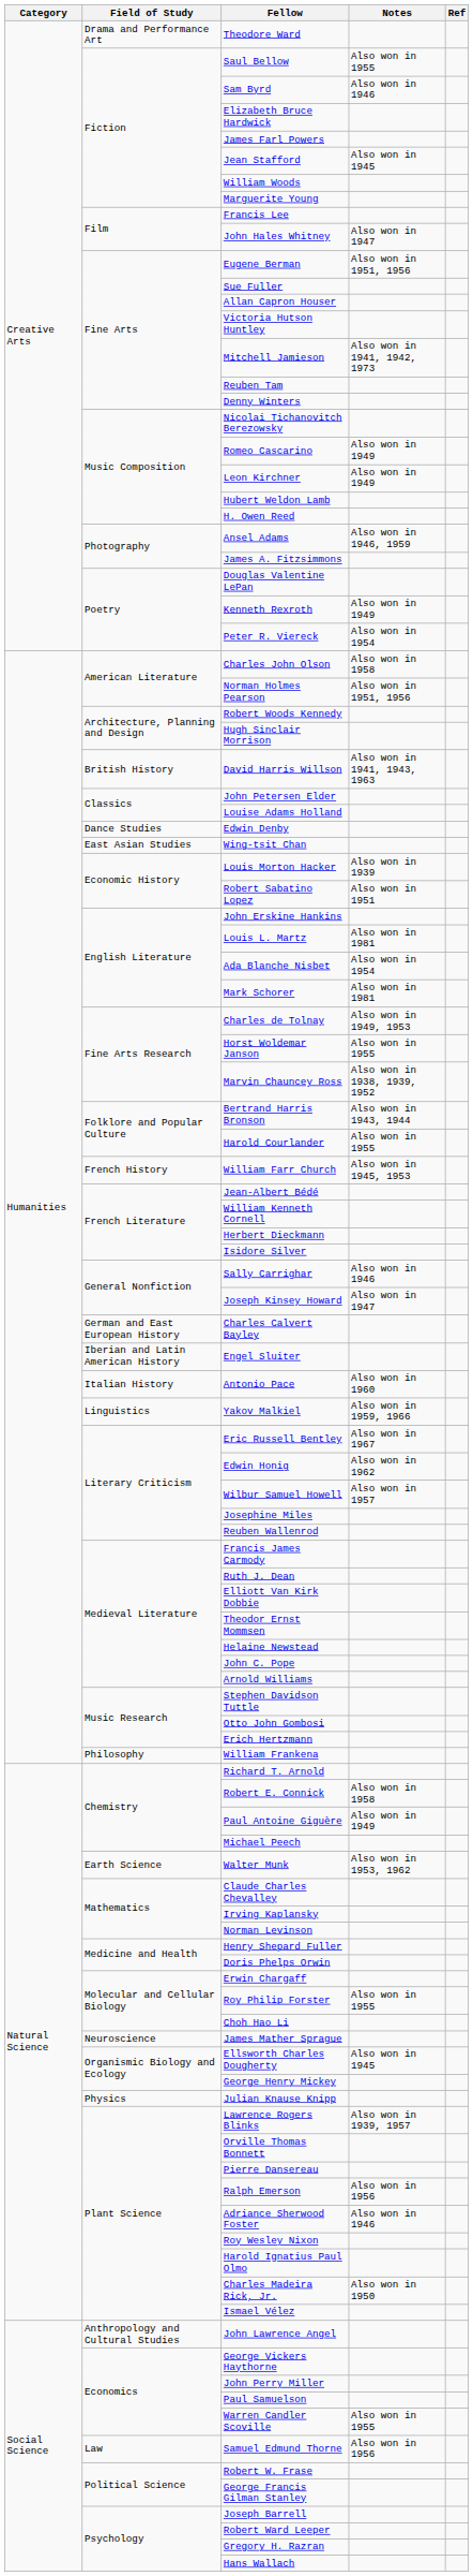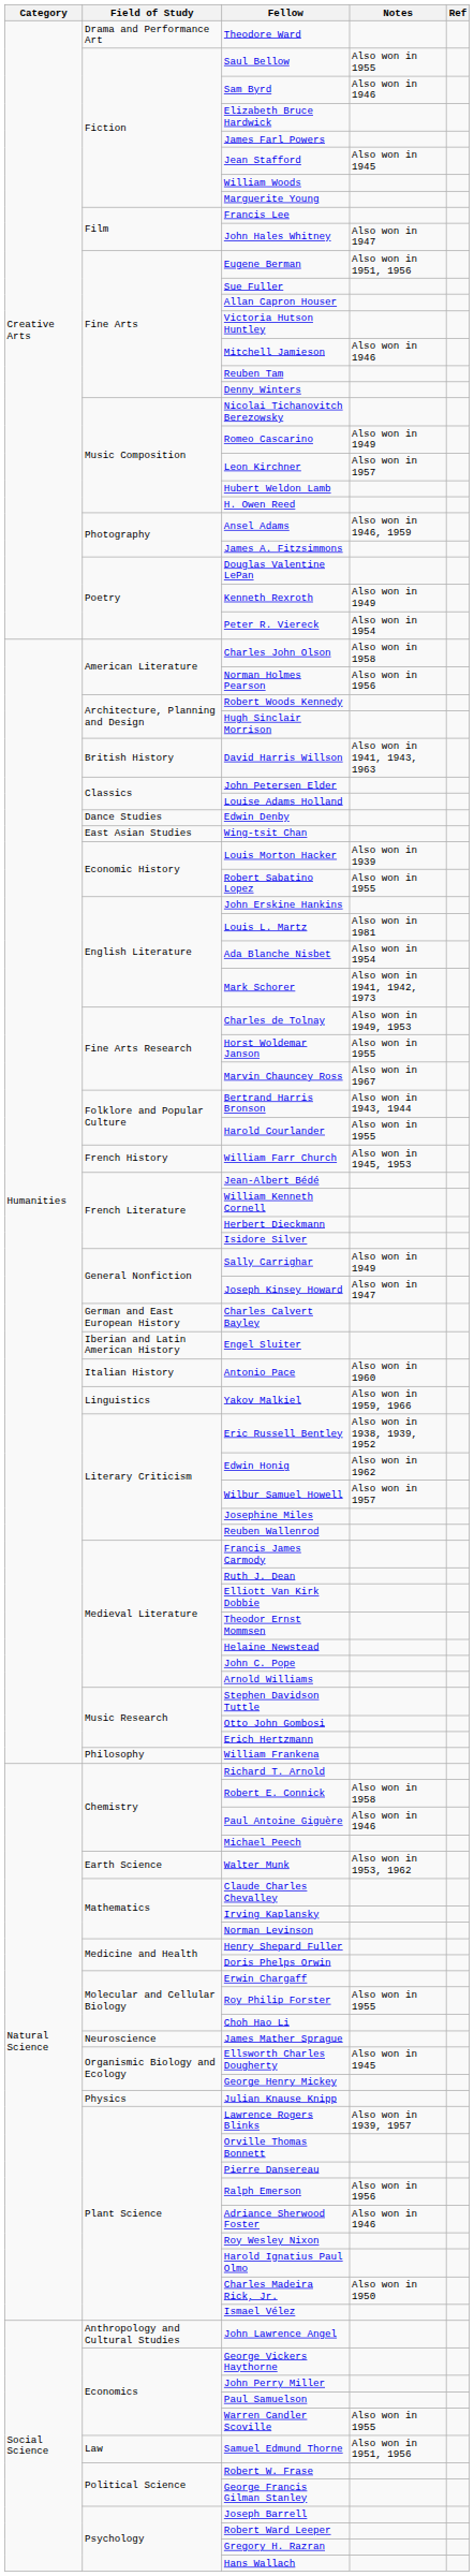 <table class="wikitable sortable static-row-numbers static-row-header-text">
 <tr>
 <th>Category</th>
 <th>Field of Study</th>
 <th>Fellow</th>
 <th>Notes</th>
 <th class="unsortable">Ref</th>
 </tr>
 <tr>
 <td rowspan="27">Creative Arts</td>
 <td>Drama and Performance Art</td>
 <td><a href='#'>Theodore Ward</a></td>
 <td></td>
 <td></td>
 </tr>
 <tr>
 <td rowspan="7">Fiction</td>
 <td><a href='#'>Saul Bellow</a></td>
 <td>Also won in 1955</td>
 <td></td>
 </tr>
 <tr>
 <td><a href='#'>Sam Byrd</a></td>
 <td>Also won in 1946</td>
 <td></td>
 </tr>
 <tr>
 <td><a href='#'>Elizabeth Bruce Hardwick</a></td>
 <td></td>
 <td></td>
 </tr>
 <tr>
 <td><a href='#'>James Farl Powers</a></td>
 <td></td>
 <td></td>
 </tr>
 <tr>
 <td><a href='#'>Jean Stafford</a></td>
 <td>Also won in 1945</td>
 <td></td>
 </tr>
 <tr>
 <td><a href='#'>William Woods</a></td>
 <td></td>
 <td></td>
 </tr>
 <tr>
 <td><a href='#'>Marguerite Young</a></td>
 <td></td>
 <td></td>
 </tr>
 <tr>
 <td rowspan="2">Film</td>
 <td><a href='#'>Francis Lee</a></td>
 <td></td>
 <td></td>
 </tr>
 <tr>
 <td><a href='#'>John Hales Whitney</a></td>
 <td>Also won in 1947</td>
 <td></td>
 </tr>
 <tr>
 <td rowspan="7">Fine Arts</td>
 <td><a href='#'>Eugene Berman</a></td>
 <td>Also won in 1951, 1956</td>
 <td></td>
 </tr>
 <tr>
 <td><a href='#'>Sue Fuller</a></td>
 <td></td>
 <td></td>
 </tr>
 <tr>
 <td><a href='#'>Allan Capron Houser</a></td>
 <td></td>
 <td></td>
 </tr>
 <tr>
 <td><a href='#'>Victoria Hutson Huntley</a></td>
 <td></td>
 <td></td>
 </tr>
 <tr>
 <td><a href='#'>Mitchell Jamieson</a></td>
-<td>Also won in 1941, 1942, 1973</td>
+<td>Also won in 1946</td>
 <td></td>
 </tr>
 <tr>
 <td><a href='#'>Reuben Tam</a></td>
 <td></td>
 <td></td>
 </tr>
 <tr>
 <td><a href='#'>Denny Winters</a></td>
 <td></td>
 <td></td>
 </tr>
 <tr>
 <td rowspan="5">Music Composition</td>
 <td><a href='#'>Nicolai Tichanovitch Berezowsky</a></td>
 <td></td>
 <td></td>
 </tr>
 <tr>
 <td><a href='#'>Romeo Cascarino</a></td>
 <td>Also won in 1949</td>
 <td></td>
 </tr>
 <tr>
 <td><a href='#'>Leon Kirchner</a></td>
-<td>Also won in 1949</td>
+<td>Also won in 1957</td>
 <td></td>
 </tr>
 <tr>
 <td><a href='#'>Hubert Weldon Lamb</a></td>
 <td></td>
 <td></td>
 </tr>
 <tr>
 <td><a href='#'>H. Owen Reed</a></td>
 <td></td>
 <td></td>
 </tr>
 <tr>
 <td rowspan="2">Photography</td>
 <td><a href='#'>Ansel Adams</a></td>
 <td>Also won in 1946, 1959</td>
 <td></td>
 </tr>
 <tr>
 <td><a href='#'>James A. Fitzsimmons</a></td>
 <td></td>
 <td></td>
 </tr>
 <tr>
 <td rowspan="3">Poetry</td>
 <td><a href='#'>Douglas Valentine LePan</a></td>
 <td></td>
 <td></td>
 </tr>
 <tr>
 <td><a href='#'>Kenneth Rexroth</a></td>
 <td>Also won in 1949</td>
 <td></td>
 </tr>
 <tr>
 <td><a href='#'>Peter R. Viereck</a></td>
 <td>Also won in 1954</td>
 <td></td>
 </tr>
 <tr>
 <td rowspan="47">Humanities</td>
 <td rowspan="2">American Literature</td>
 <td><a href='#'>Charles John Olson</a></td>
 <td>Also won in 1958</td>
 <td></td>
 </tr>
 <tr>
 <td><a href='#'>Norman Holmes Pearson</a></td>
-<td>Also won in 1951, 1956</td>
+<td>Also won in 1956</td>
 <td></td>
 </tr>
 <tr>
 <td rowspan="2">Architecture, Planning and Design</td>
 <td><a href='#'>Robert Woods Kennedy</a></td>
 <td></td>
 <td></td>
 </tr>
 <tr>
 <td><a href='#'>Hugh Sinclair Morrison</a></td>
 <td></td>
 <td></td>
 </tr>
 <tr>
 <td>British History</td>
 <td><a href='#'>David Harris Willson</a></td>
 <td>Also won in 1941, 1943, 1963</td>
 <td></td>
 </tr>
 <tr>
 <td rowspan="2">Classics</td>
 <td><a href='#'>John Petersen Elder</a></td>
 <td></td>
 <td></td>
 </tr>
 <tr>
 <td><a href='#'>Louise Adams Holland</a></td>
 <td></td>
 <td></td>
 </tr>
 <tr>
 <td>Dance Studies</td>
 <td><a href='#'>Edwin Denby</a></td>
 <td></td>
 <td></td>
 </tr>
 <tr>
 <td>East Asian Studies</td>
 <td><a href='#'>Wing-tsit Chan</a></td>
 <td></td>
 <td></td>
 </tr>
 <tr>
 <td rowspan="2">Economic History</td>
 <td><a href='#'>Louis Morton Hacker</a></td>
 <td>Also won in 1939</td>
 <td></td>
 </tr>
 <tr>
 <td><a href='#'>Robert Sabatino Lopez</a></td>
-<td>Also won in 1951</td>
+<td>Also won in 1955</td>
 <td></td>
 </tr>
 <tr>
 <td rowspan="4">English Literature</td>
 <td><a href='#'>John Erskine Hankins</a></td>
 <td></td>
 <td></td>
 </tr>
 <tr>
 <td><a href='#'>Louis L. Martz</a></td>
 <td>Also won in 1981</td>
 <td></td>
 </tr>
 <tr>
 <td><a href='#'>Ada Blanche Nisbet</a></td>
 <td>Also won in 1954</td>
 <td></td>
 </tr>
 <tr>
 <td><a href='#'>Mark Schorer</a></td>
-<td>Also won in 1981</td>
+<td>Also won in 1941, 1942, 1973</td>
 <td></td>
 </tr>
 <tr>
 <td rowspan="3">Fine Arts Research</td>
 <td><a href='#'>Charles de Tolnay</a></td>
 <td>Also won in 1949, 1953</td>
 <td></td>
 </tr>
 <tr>
 <td><a href='#'>Horst Woldemar Janson</a></td>
 <td>Also won in 1955</td>
 <td></td>
 </tr>
 <tr>
 <td><a href='#'>Marvin Chauncey Ross</a></td>
-<td>Also won in 1938, 1939, 1952</td>
+<td>Also won in 1967</td>
 <td></td>
 </tr>
 <tr>
 <td rowspan="2">Folklore and Popular Culture</td>
 <td><a href='#'>Bertrand Harris Bronson</a></td>
 <td>Also won in 1943, 1944</td>
 <td></td>
 </tr>
 <tr>
 <td><a href='#'>Harold Courlander</a></td>
 <td>Also won in 1955</td>
 <td></td>
 </tr>
 <tr>
 <td>French History</td>
 <td><a href='#'>William Farr Church</a></td>
 <td>Also won in 1945, 1953</td>
 <td></td>
 </tr>
 <tr>
 <td rowspan="4">French Literature</td>
 <td><a href='#'>Jean-Albert Bédé</a></td>
 <td></td>
 <td></td>
 </tr>
 <tr>
 <td><a href='#'>William Kenneth Cornell</a></td>
 <td></td>
 <td></td>
 </tr>
 <tr>
 <td><a href='#'>Herbert Dieckmann</a>    </td>
 <td></td>
 <td></td>
 </tr>
 <tr>
 <td><a href='#'>Isidore Silver</a> </td>
 <td></td>
 <td></td>
 </tr>
 <tr>
 <td rowspan="2">General Nonfiction</td>
 <td><a href='#'>Sally Carrighar</a></td>
-<td>Also won in 1946</td>
+<td>Also won in 1949</td>
 <td></td>
 </tr>
 <tr>
 <td><a href='#'>Joseph Kinsey Howard</a></td>
 <td>Also won in 1947</td>
 <td></td>
 </tr>
 <tr>
 <td>German and East European History</td>
 <td><a href='#'>Charles Calvert Bayley</a></td>
 <td></td>
 <td></td>
 </tr>
 <tr>
 <td>Iberian and Latin American History</td>
 <td><a href='#'>Engel Sluiter</a></td>
 <td></td>
 <td></td>
 </tr>
 <tr>
 <td>Italian History</td>
 <td><a href='#'>Antonio Pace</a></td>
 <td>Also won in 1960</td>
 <td></td>
 </tr>
 <tr>
 <td>Linguistics</td>
 <td><a href='#'>Yakov Malkiel</a></td>
 <td>Also won in 1959, 1966</td>
 <td></td>
 </tr>
 <tr>
 <td rowspan="5">Literary Criticism</td>
 <td><a href='#'>Eric Russell Bentley</a></td>
-<td>Also won in 1967</td>
+<td>Also won in 1938, 1939, 1952</td>
 <td></td>
 </tr>
 <tr>
 <td><a href='#'>Edwin Honig</a></td>
 <td>Also won in 1962</td>
 <td></td>
 </tr>
 <tr>
 <td><a href='#'>Wilbur Samuel Howell</a></td>
 <td>Also won in 1957</td>
 <td></td>
 </tr>
 <tr>
 <td><a href='#'>Josephine Miles</a></td>
 <td></td>
 <td></td>
 </tr>
 <tr>
 <td><a href='#'>Reuben Wallenrod</a> </td>
 <td></td>
 <td></td>
 </tr>
 <tr>
 <td rowspan="7">Medieval Literature</td>
 <td><a href='#'>Francis James Carmody</a> </td>
 <td></td>
 <td></td>
 </tr>
 <tr>
 <td><a href='#'>Ruth J. Dean</a></td>
 <td></td>
 <td></td>
 </tr>
 <tr>
 <td><a href='#'>Elliott Van Kirk Dobbie</a></td>
 <td></td>
 <td></td>
 </tr>
 <tr>
 <td><a href='#'>Theodor Ernst Mommsen</a></td>
 <td></td>
 <td></td>
 </tr>
 <tr>
 <td><a href='#'>Helaine Newstead</a></td>
 <td></td>
 <td></td>
 </tr>
 <tr>
 <td><a href='#'>John C. Pope</a></td>
 <td></td>
 <td></td>
 </tr>
 <tr>
 <td><a href='#'>Arnold Williams</a></td>
 <td></td>
 <td></td>
 </tr>
 <tr>
 <td rowspan="3">Music Research</td>
 <td><a href='#'>Stephen Davidson Tuttle</a></td>
 <td></td>
 <td></td>
 </tr>
 <tr>
 <td><a href='#'>Otto John Gombosi</a> </td>
 <td></td>
 <td></td>
 </tr>
 <tr>
 <td><a href='#'>Erich Hertzmann</a> </td>
 <td></td>
 <td></td>
 </tr>
 <tr>
 <td>Philosophy</td>
 <td><a href='#'>William Frankena</a></td>
 <td></td>
 <td></td>
 </tr>
 <tr>
 <td rowspan="26">Natural Science</td>
 <td rowspan="4">Chemistry</td>
 <td><a href='#'>Richard T. Arnold</a></td>
 <td></td>
 <td></td>
 </tr>
 <tr>
 <td><a href='#'>Robert E. Connick</a></td>
 <td>Also won in 1958</td>
 <td></td>
 </tr>
 <tr>
 <td><a href='#'>Paul Antoine Giguère</a></td>
-<td>Also won in 1949</td>
+<td>Also won in 1946</td>
 <td></td>
 </tr>
 <tr>
 <td><a href='#'>Michael Peech</a></td>
 <td></td>
 <td></td>
 </tr>
 <tr>
 <td>Earth Science</td>
 <td><a href='#'>Walter Munk</a></td>
 <td>Also won in 1953, 1962</td>
 <td></td>
 </tr>
 <tr>
 <td rowspan="3">Mathematics</td>
 <td><a href='#'>Claude Charles Chevalley</a></td>
 <td></td>
 <td></td>
 </tr>
 <tr>
 <td><a href='#'>Irving Kaplansky</a></td>
 <td></td>
 <td></td>
 </tr>
 <tr>
 <td><a href='#'>Norman Levinson</a></td>
 <td></td>
 <td></td>
 </tr>
 <tr>
 <td rowspan="2">Medicine and Health</td>
 <td><a href='#'>Henry Shepard Fuller</a></td>
 <td></td>
 <td></td>
 </tr>
 <tr>
 <td><a href='#'>Doris Phelps Orwin</a></td>
 <td></td>
 <td></td>
 </tr>
 <tr>
 <td rowspan="3">Molecular and Cellular Biology</td>
 <td><a href='#'>Erwin Chargaff</a></td>
 <td></td>
 <td></td>
 </tr>
 <tr>
 <td><a href='#'>Roy Philip Forster</a></td>
 <td>Also won in 1955</td>
 <td></td>
 </tr>
 <tr>
 <td><a href='#'>Choh Hao Li</a></td>
 <td></td>
 <td></td>
 </tr>
 <tr>
 <td>Neuroscience</td>
 <td><a href='#'>James Mather Sprague</a></td>
 <td></td>
 <td></td>
 </tr>
 <tr>
 <td rowspan="2">Organismic Biology and Ecology</td>
 <td><a href='#'>Ellsworth Charles Dougherty</a> </td>
 <td>Also won in 1945</td>
 <td></td>
 </tr>
 <tr>
 <td><a href='#'>George Henry Mickey</a></td>
 <td></td>
 <td></td>
 </tr>
 <tr>
 <td>Physics</td>
 <td><a href='#'>Julian Knause Knipp</a></td>
 <td></td>
 <td></td>
 </tr>
 <tr>
 <td rowspan="9">Plant Science</td>
 <td><a href='#'>Lawrence Rogers Blinks</a></td>
 <td>Also won in 1939, 1957</td>
 <td></td>
 </tr>
 <tr>
 <td><a href='#'>Orville Thomas Bonnett</a></td>
 <td></td>
 <td></td>
 </tr>
 <tr>
 <td><a href='#'>Pierre Dansereau</a></td>
 <td></td>
 <td></td>
 </tr>
 <tr>
 <td><a href='#'>Ralph Emerson</a></td>
 <td>Also won in 1956</td>
 <td></td>
 </tr>
 <tr>
 <td><a href='#'>Adriance Sherwood Foster</a></td>
 <td>Also won in 1946</td>
 <td></td>
 </tr>
 <tr>
 <td><a href='#'>Roy Wesley Nixon</a></td>
 <td></td>
 <td></td>
 </tr>
 <tr>
 <td><a href='#'>Harold Ignatius Paul Olmo</a></td>
 <td></td>
 <td></td>
 </tr>
 <tr>
 <td><a href='#'>Charles Madeira Rick, Jr.</a></td>
 <td>Also won in 1950</td>
 <td></td>
 </tr>
 <tr>
 <td><a href='#'>Ismael Vélez</a></td>
 <td></td>
 <td></td>
 </tr>
 <tr>
 <td rowspan="12">Social Science</td>
 <td>Anthropology and Cultural Studies</td>
 <td><a href='#'>John Lawrence Angel</a></td>
 <td></td>
 <td></td>
 </tr>
 <tr>
 <td rowspan="4">Economics</td>
 <td><a href='#'>George Vickers Haythorne</a></td>
 <td></td>
 <td></td>
 </tr>
 <tr>
 <td><a href='#'>John Perry Miller</a></td>
 <td></td>
 <td></td>
 </tr>
 <tr>
 <td><a href='#'>Paul Samuelson</a></td>
 <td></td>
 <td></td>
 </tr>
 <tr>
 <td><a href='#'>Warren Candler Scoville</a></td>
 <td>Also won in 1955</td>
 <td></td>
 </tr>
 <tr>
 <td>Law</td>
 <td><a href='#'>Samuel Edmund Thorne</a></td>
-<td>Also won in 1956</td>
+<td>Also won in 1951, 1956</td>
 <td></td>
 </tr>
 <tr>
 <td rowspan="2">Political Science</td>
 <td><a href='#'>Robert W. Frase</a></td>
 <td></td>
 <td></td>
 </tr>
 <tr>
 <td><a href='#'>George Francis Gilman Stanley</a></td>
 <td></td>
 <td></td>
 </tr>
 <tr>
 <td rowspan="4">Psychology</td>
 <td><a href='#'>Joseph Barrell</a></td>
 <td></td>
 <td></td>
 </tr>
 <tr>
 <td><a href='#'>Robert Ward Leeper</a></td>
 <td></td>
 <td></td>
 </tr>
 <tr>
 <td><a href='#'>Gregory H. Razran</a></td>
 <td></td>
 <td></td>
 </tr>
 <tr>
 <td><a href='#'>Hans Wallach</a></td>
 <td></td>
 <td></td>
 </tr>
 </table>
